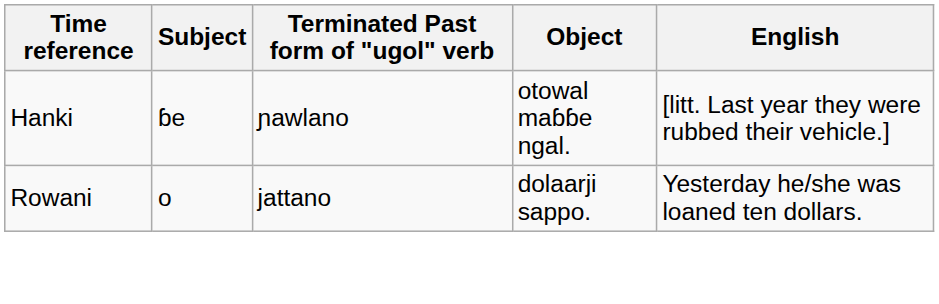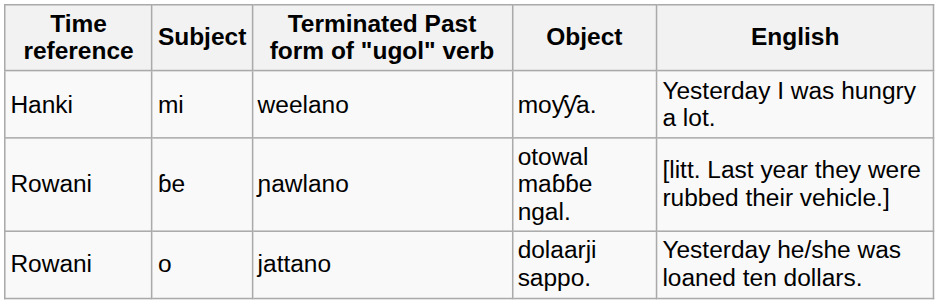 <table class="wikitable">
 <tr>
 <th>Time reference</th>
 <th>Subject</th>
 <th>Terminated Past form of "ugol" verb</th>
 <th>Object</th>
 <th>English</th>
 </tr>
 <tr>
 <td>Hanki</td>
+<td>mi</td>
+<td>weelano</td>
+<td>moƴƴa.</td>
+<td>Yesterday I was hungry a lot.</td>
+</tr>
+<tr>
+<td>Rowani</td>
 <td>ɓe</td>
 <td>ɲawlano</td>
 <td>otowal maɓɓe ngal.</td>
 <td>[litt. Last year they were rubbed their vehicle.]</td>
 </tr>
 <tr>
 <td>Rowani</td>
 <td>o</td>
 <td>jattano</td>
 <td>dolaarji sappo.</td>
 <td>Yesterday he/she was loaned ten dollars.</td>
 </tr>
 </table>
